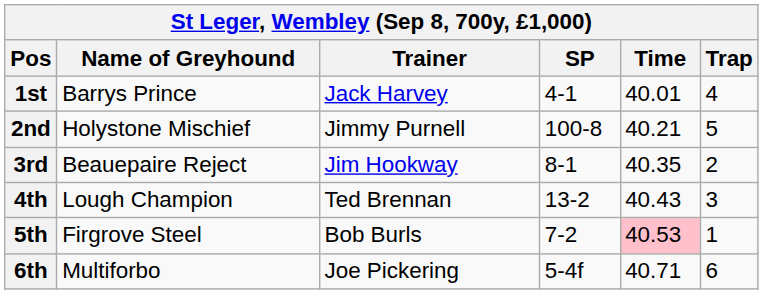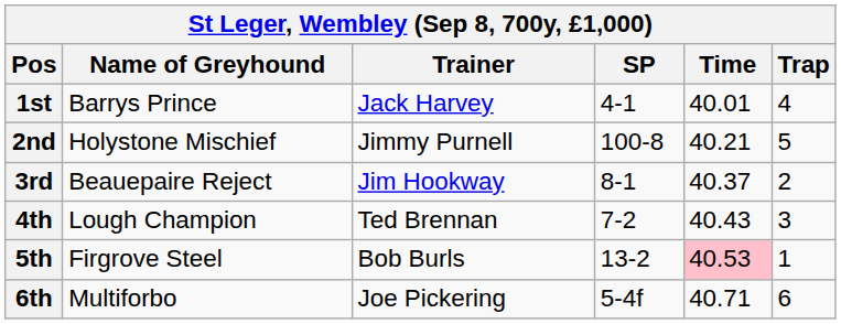 <table class="wikitable">
 <tr>
 <th colspan="6"><a href='#'>St Leger</a>, <a href='#'>Wembley</a> (Sep 8, 700y, £1,000)</th>
 </tr>
 <tr>
 <th width=30>Pos</th>
 <th width=180>Name of Greyhound</th>
 <th width=150>Trainer</th>
 <th width=50>SP</th>
 <th width=50>Time</th>
 <th width=30>Trap</th>
 </tr>
 <tr>
 <th>1st</th>
 <td>Barrys Prince</td>
 <td><a href='#'>Jack Harvey</a></td>
 <td>4-1</td>
 <td>40.01</td>
 <td>4</td>
 </tr>
 <tr>
 <th>2nd</th>
 <td>Holystone Mischief</td>
 <td>Jimmy Purnell</td>
 <td>100-8</td>
 <td>40.21</td>
 <td>5</td>
 </tr>
 <tr>
 <th>3rd</th>
 <td>Beauepaire Reject</td>
 <td><a href='#'>Jim Hookway</a></td>
 <td>8-1</td>
-<td>40.35</td>
+<td>40.37</td>
 <td>2</td>
 </tr>
 <tr>
 <th>4th</th>
 <td>Lough Champion</td>
 <td>Ted Brennan</td>
-<td>13-2</td>
+<td>7-2</td>
 <td>40.43</td>
 <td>3</td>
 </tr>
 <tr>
 <th>5th</th>
 <td>Firgrove Steel</td>
 <td>Bob Burls</td>
-<td>7-2</td>
+<td>13-2</td>
 <td style="background: pink;">40.53</td>
 <td>1</td>
 </tr>
 <tr>
 <th>6th</th>
 <td>Multiforbo</td>
 <td>Joe Pickering</td>
 <td>5-4f</td>
 <td>40.71</td>
 <td>6</td>
 </tr>
 </table>
